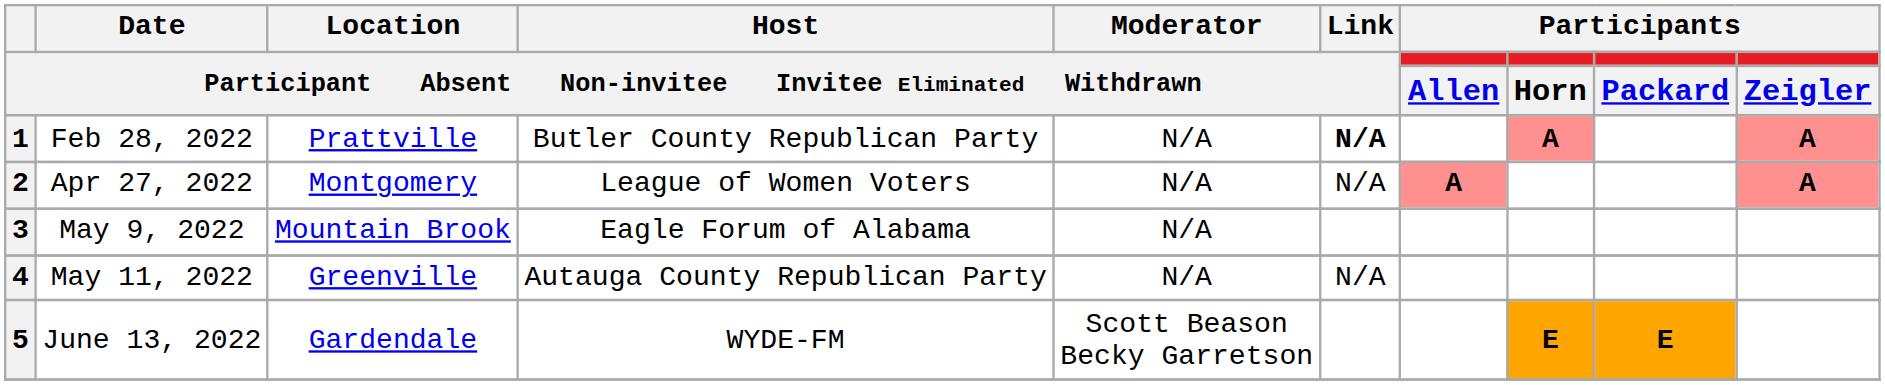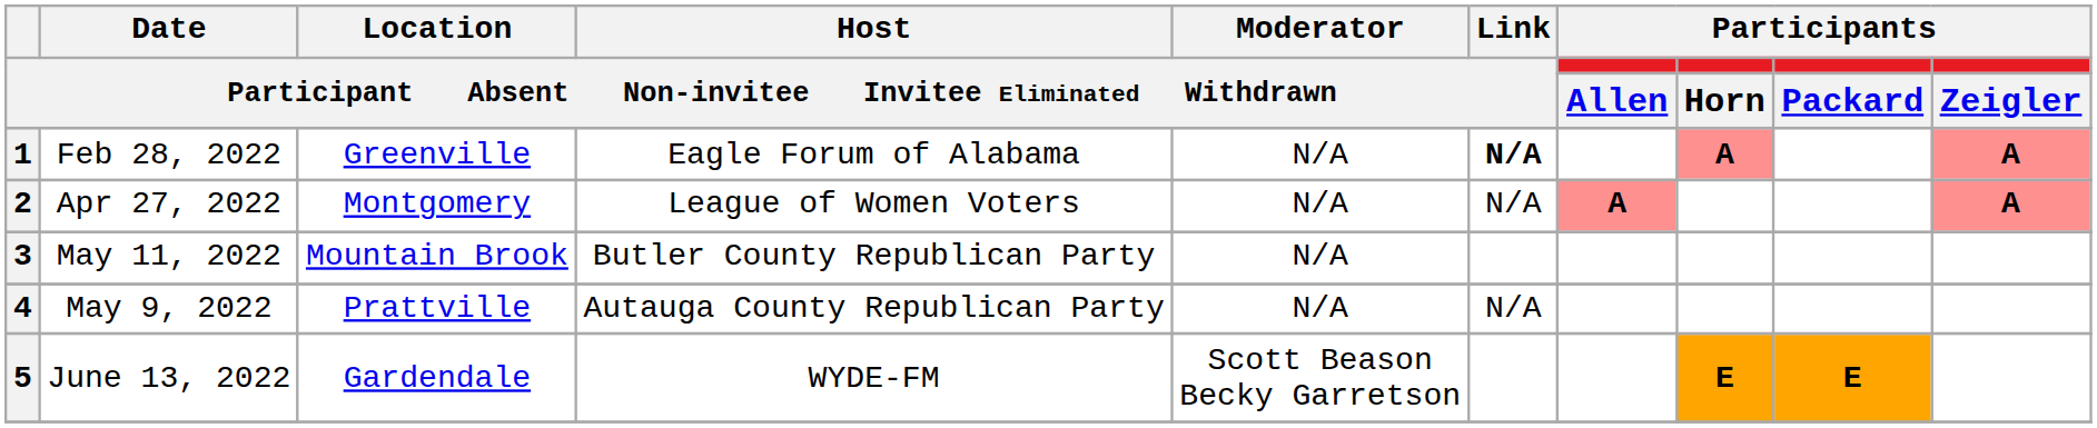 <table class="wikitable" style="text-align:center;">
 <tr style="font-size:small;">
 <th scope="col"></th>
 <th scope="col">Date</th>
 <th scope="col">Location</th>
 <th scope="col">Host</th>
 <th scope="col">Moderator</th>
 <th scope="col">Link</th>
 <th scope="col" colspan="9">Participants</th>
 </tr>
 <tr>
 <th colspan="6" rowspan="2"> <small>Participant  </small> <small>Absent  </small> <small>Non-invitee  </small> <small>Invitee <small>Eliminated  </small> Withdrawn</small></th>
 <th scope="col" style="background:#E81B23;"></th>
 <th scope="col" style="background:#E81B23;"></th>
 <th scope="col" style="background:#E81B23;"></th>
 <th scope="col" style="background:#E81B23;"></th>
 </tr>
 <tr>
 <th scope="col"><a href='#'>Allen</a></th>
 <th scope="col">Horn</th>
 <th scope="col"><a href='#'>Packard</a></th>
 <th scope="col"><a href='#'>Zeigler</a></th>
 </tr>
 <tr>
 </tr>
 <tr style="background:#FFFFFF;font-size:small;">
 <th scope="row">1</th>
 <td style="white-space:nowrap;">Feb 28, 2022</td>
-<td style="white-space:nowrap;"><a href='#'>Prattville</a></td>
-<td style="white-space:nowrap;">Butler County Republican Party</td>
+<td style="white-space:nowrap;"><a href='#'>Greenville</a></td>
+<td style="white-space:nowrap;">Eagle Forum of Alabama</td>
 <td style="white-space:nowrap;">N/A</td>
 <td style="white-space:nowrap;"><strong>N/A</strong></td>
 <td></td>
 <td style="background:#ff9090; color:black; text-align:center;"><strong>A</strong></td>
 <td></td>
 <td style="background:#ff9090; color:black; text-align:center;"><strong>A</strong></td>
 </tr>
 <tr>
 </tr>
 <tr style="background:#FFFFFF;font-size:small;">
 <th scope="row">2</th>
 <td style="white-space:nowrap;">Apr 27, 2022</td>
 <td style="white-space:nowrap;"><a href='#'>Montgomery</a></td>
 <td style="white-space:nowrap;">League of Women Voters</td>
 <td style="white-space:nowrap;">N/A</td>
 <td style="white-space:nowrap;">N/A</td>
 <td style="background:#ff9090; color:black; text-align:center;"><strong>A</strong></td>
 <td></td>
 <td></td>
 <td style="background:#ff9090; color:black; text-align:center;"><strong>A</strong></td>
 </tr>
 <tr>
 </tr>
 <tr style="background:#FFFFFF;font-size:small;">
 <th scope="row">3</th>
-<td style="white-space:nowrap;">May 9, 2022</td>
+<td style="white-space:nowrap;">May 11, 2022</td>
 <td style="white-space:nowrap;"><a href='#'>Mountain Brook</a></td>
-<td style="white-space:nowrap;">Eagle Forum of Alabama</td>
+<td style="white-space:nowrap;">Butler County Republican Party</td>
 <td style="white-space:nowrap;">N/A</td>
 <td style="white-space:nowrap;"></td>
 <td></td>
 <td></td>
 <td></td>
 <td></td>
 </tr>
 <tr>
 </tr>
 <tr style="background:#FFFFFF;font-size:small;">
 <th scope="row">4</th>
-<td style="white-space:nowrap;">May 11, 2022</td>
-<td style="white-space:nowrap;"><a href='#'>Greenville</a></td>
+<td style="white-space:nowrap;">May 9, 2022</td>
+<td style="white-space:nowrap;"><a href='#'>Prattville</a></td>
 <td style="white-space:nowrap;">Autauga County Republican Party</td>
 <td style="white-space:nowrap;">N/A</td>
 <td style="white-space:nowrap;">N/A</td>
 <td></td>
 <td></td>
 <td></td>
 <td></td>
 </tr>
 <tr>
 </tr>
 <tr style="background:#FFFFFF;font-size:small;">
 <th scope="row">5</th>
 <td style="white-space:nowrap;">June 13, 2022</td>
 <td style="white-space:nowrap;"><a href='#'>Gardendale</a></td>
 <td style="white-space:nowrap;">WYDE-FM</td>
 <td style="white-space:nowrap;">Scott Beason<br>Becky Garretson</td>
 <td style="white-space:nowrap;"></td>
 <td></td>
 <td style="background:#FFA500; color:black; text-align:center;"><strong>E</strong></td>
 <td style="background:#FFA500; color:black; text-align:center;"><strong>E</strong></td>
 <td></td>
 </tr>
 <tr>
 </tr>
 </table>
